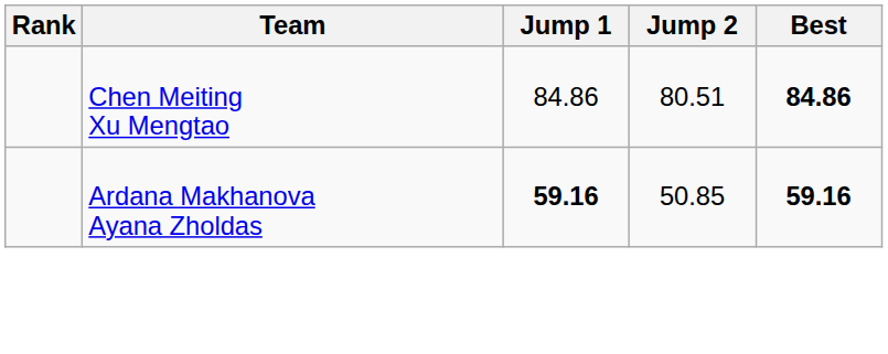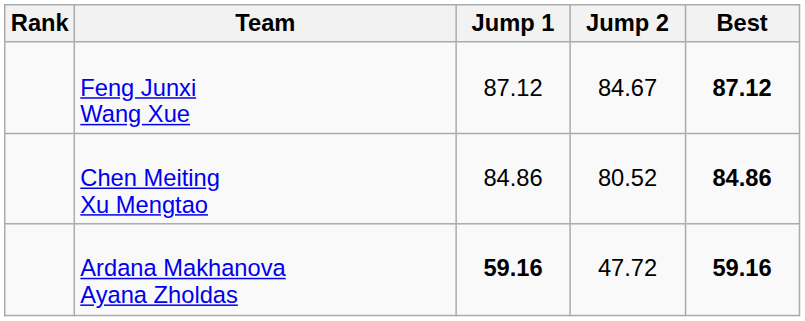 <table class=wikitable style="text-align:center">
 <tr>
 <th width=40>Rank</th>
 <th width=250>Team</th>
 <th width=70>Jump 1</th>
 <th width=70>Jump 2</th>
 <th width=70>Best</th>
 </tr>
 <tr>
 <td></td>
+<td align=left><br><a href='#'>Feng Junxi</a><br><a href='#'>Wang Xue</a></td>
+<td>87.12</td>
+<td>84.67</td>
+<td><strong>87.12</strong></td>
+</tr>
+<tr>
+<td></td>
 <td align=left><br><a href='#'>Chen Meiting</a><br><a href='#'>Xu Mengtao</a></td>
 <td>84.86</td>
-<td>80.51</td>
+<td>80.52</td>
 <td><strong>84.86</strong></td>
 </tr>
 <tr>
 <td></td>
 <td align=left><br><a href='#'>Ardana Makhanova</a><br><a href='#'>Ayana Zholdas</a></td>
 <td><strong>59.16</strong></td>
-<td>50.85</td>
+<td>47.72</td>
 <td><strong>59.16</strong></td>
 </tr>
 </table>
